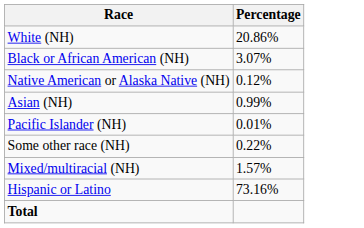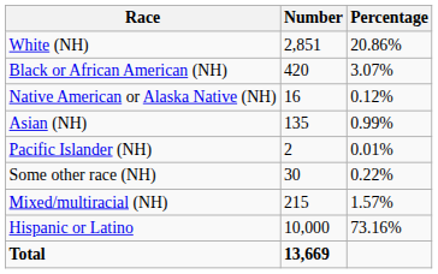 <table class="wikitable">
 <tr>
 <th>Race</th>
+<th>Number</th>
 <th>Percentage</th>
 </tr>
 <tr>
 <td><a href='#'>White</a> (NH)</td>
+<td>2,851</td>
 <td>20.86%</td>
 </tr>
 <tr>
 <td><a href='#'>Black or African American</a> (NH)</td>
+<td>420</td>
 <td>3.07%</td>
 </tr>
 <tr>
 <td><a href='#'>Native American</a> or <a href='#'>Alaska Native</a> (NH)</td>
+<td>16</td>
 <td>0.12%</td>
 </tr>
 <tr>
 <td><a href='#'>Asian</a> (NH)</td>
+<td>135</td>
 <td>0.99%</td>
 </tr>
 <tr>
 <td><a href='#'>Pacific Islander</a> (NH)</td>
+<td>2</td>
 <td>0.01%</td>
 </tr>
 <tr>
 <td>Some other race (NH)</td>
+<td>30</td>
 <td>0.22%</td>
 </tr>
 <tr>
 <td><a href='#'>Mixed/multiracial</a> (NH)</td>
+<td>215</td>
 <td>1.57%</td>
 </tr>
 <tr>
 <td><a href='#'>Hispanic or Latino</a></td>
+<td>10,000</td>
 <td>73.16%</td>
 </tr>
 <tr>
 <td><strong>Total</strong></td>
+<td><strong>13,669</strong></td>
 <td></td>
 </tr>
 </table>
